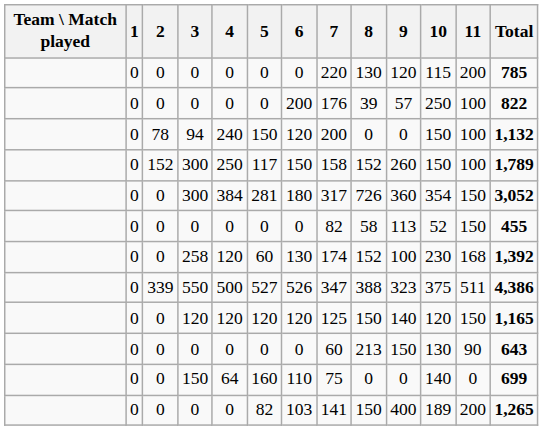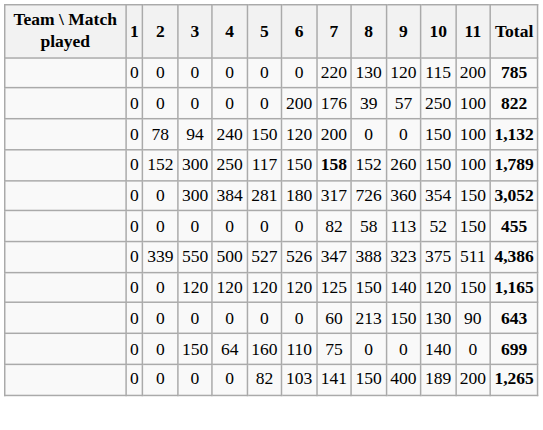 <table class="wikitable sortable" style="font-size: 74%; text-align:center;">
 <tr>
 <th style="width:76px;">Team \ Match played</th>
 <th align=center>1</th>
 <th align=center>2</th>
 <th align=center>3</th>
 <th align=center>4</th>
 <th align=center>5</th>
 <th align=center>6</th>
 <th align=center>7</th>
 <th align=center>8</th>
 <th align=center>9</th>
 <th align=center>10</th>
 <th align=center>11</th>
 <th align=center>Total</th>
 </tr>
 <tr align=center>
 <td align=left></td>
 <td>0</td>
 <td>0</td>
 <td>0</td>
 <td>0</td>
 <td>0</td>
 <td>0</td>
 <td>220</td>
 <td>130</td>
 <td>120</td>
 <td>115</td>
 <td>200</td>
 <td><strong> 785 </strong></td>
 </tr>
 <tr align=center>
 <td align=left></td>
 <td>0</td>
 <td>0</td>
 <td>0</td>
 <td>0</td>
 <td>0</td>
 <td>200</td>
 <td>176</td>
 <td>39</td>
 <td>57</td>
 <td>250</td>
 <td>100</td>
 <td><strong> 822 </strong></td>
 </tr>
 <tr align=center>
 <td align=left></td>
 <td>0</td>
 <td>78</td>
 <td>94</td>
 <td>240</td>
 <td>150</td>
 <td>120</td>
 <td>200</td>
 <td>0</td>
 <td>0</td>
 <td>150</td>
 <td>100</td>
 <td><strong> 1,132 </strong></td>
 </tr>
 <tr align=center>
 <td align=left></td>
 <td>0</td>
 <td>152</td>
 <td>300</td>
 <td>250</td>
 <td>117</td>
 <td>150</td>
-<td>158</td>
+<td><strong>158</strong></td>
 <td>152</td>
 <td>260</td>
 <td>150</td>
 <td>100</td>
 <td><strong> 1,789 </strong></td>
 </tr>
 <tr align=center>
 <td align=left></td>
 <td>0</td>
 <td>0</td>
 <td>300</td>
 <td>384</td>
 <td>281</td>
 <td>180</td>
 <td>317</td>
 <td>726</td>
 <td>360</td>
 <td>354</td>
 <td>150</td>
 <td><strong> 3,052 </strong></td>
 </tr>
 <tr align=center>
 <td align=left></td>
 <td>0</td>
 <td>0</td>
 <td>0</td>
 <td>0</td>
 <td>0</td>
 <td>0</td>
 <td>82</td>
 <td>58</td>
 <td>113</td>
 <td>52</td>
 <td>150</td>
 <td><strong> 455 </strong></td>
-</tr>
-<tr align=center>
-<td align=left></td>
-<td>0</td>
-<td>0</td>
-<td>258</td>
-<td>120</td>
-<td>60</td>
-<td>130</td>
-<td>174</td>
-<td>152</td>
-<td>100</td>
-<td>230</td>
-<td>168</td>
-<td><strong> 1,392 </strong></td>
 </tr>
 <tr align=center>
 <td align=left></td>
 <td>0</td>
 <td>339</td>
 <td>550</td>
 <td>500</td>
 <td>527</td>
 <td>526</td>
 <td>347</td>
 <td>388</td>
 <td>323</td>
 <td>375</td>
 <td>511</td>
 <td><strong> 4,386 </strong></td>
 </tr>
 <tr align=center>
 <td align=left></td>
 <td>0</td>
 <td>0</td>
 <td>120</td>
 <td>120</td>
 <td>120</td>
 <td>120</td>
 <td>125</td>
 <td>150</td>
 <td>140</td>
 <td>120</td>
 <td>150</td>
 <td><strong> 1,165 </strong></td>
 </tr>
 <tr align=center>
 <td align=left></td>
 <td>0</td>
 <td>0</td>
 <td>0</td>
 <td>0</td>
 <td>0</td>
 <td>0</td>
 <td>60</td>
 <td>213</td>
 <td>150</td>
 <td>130</td>
 <td>90</td>
 <td><strong> 643 </strong></td>
 </tr>
 <tr align=center>
 <td align=left></td>
 <td>0</td>
 <td>0</td>
 <td>150</td>
 <td>64</td>
 <td>160</td>
 <td>110</td>
 <td>75</td>
 <td>0</td>
 <td>0</td>
 <td>140</td>
 <td>0</td>
 <td><strong> 699 </strong></td>
 </tr>
 <tr align=center>
 <td align=left></td>
 <td>0</td>
 <td>0</td>
 <td>0</td>
 <td>0</td>
 <td>82</td>
 <td>103</td>
 <td>141</td>
 <td>150</td>
 <td>400</td>
 <td>189</td>
 <td>200</td>
 <td><strong> 1,265 </strong></td>
 </tr>
 </table>
